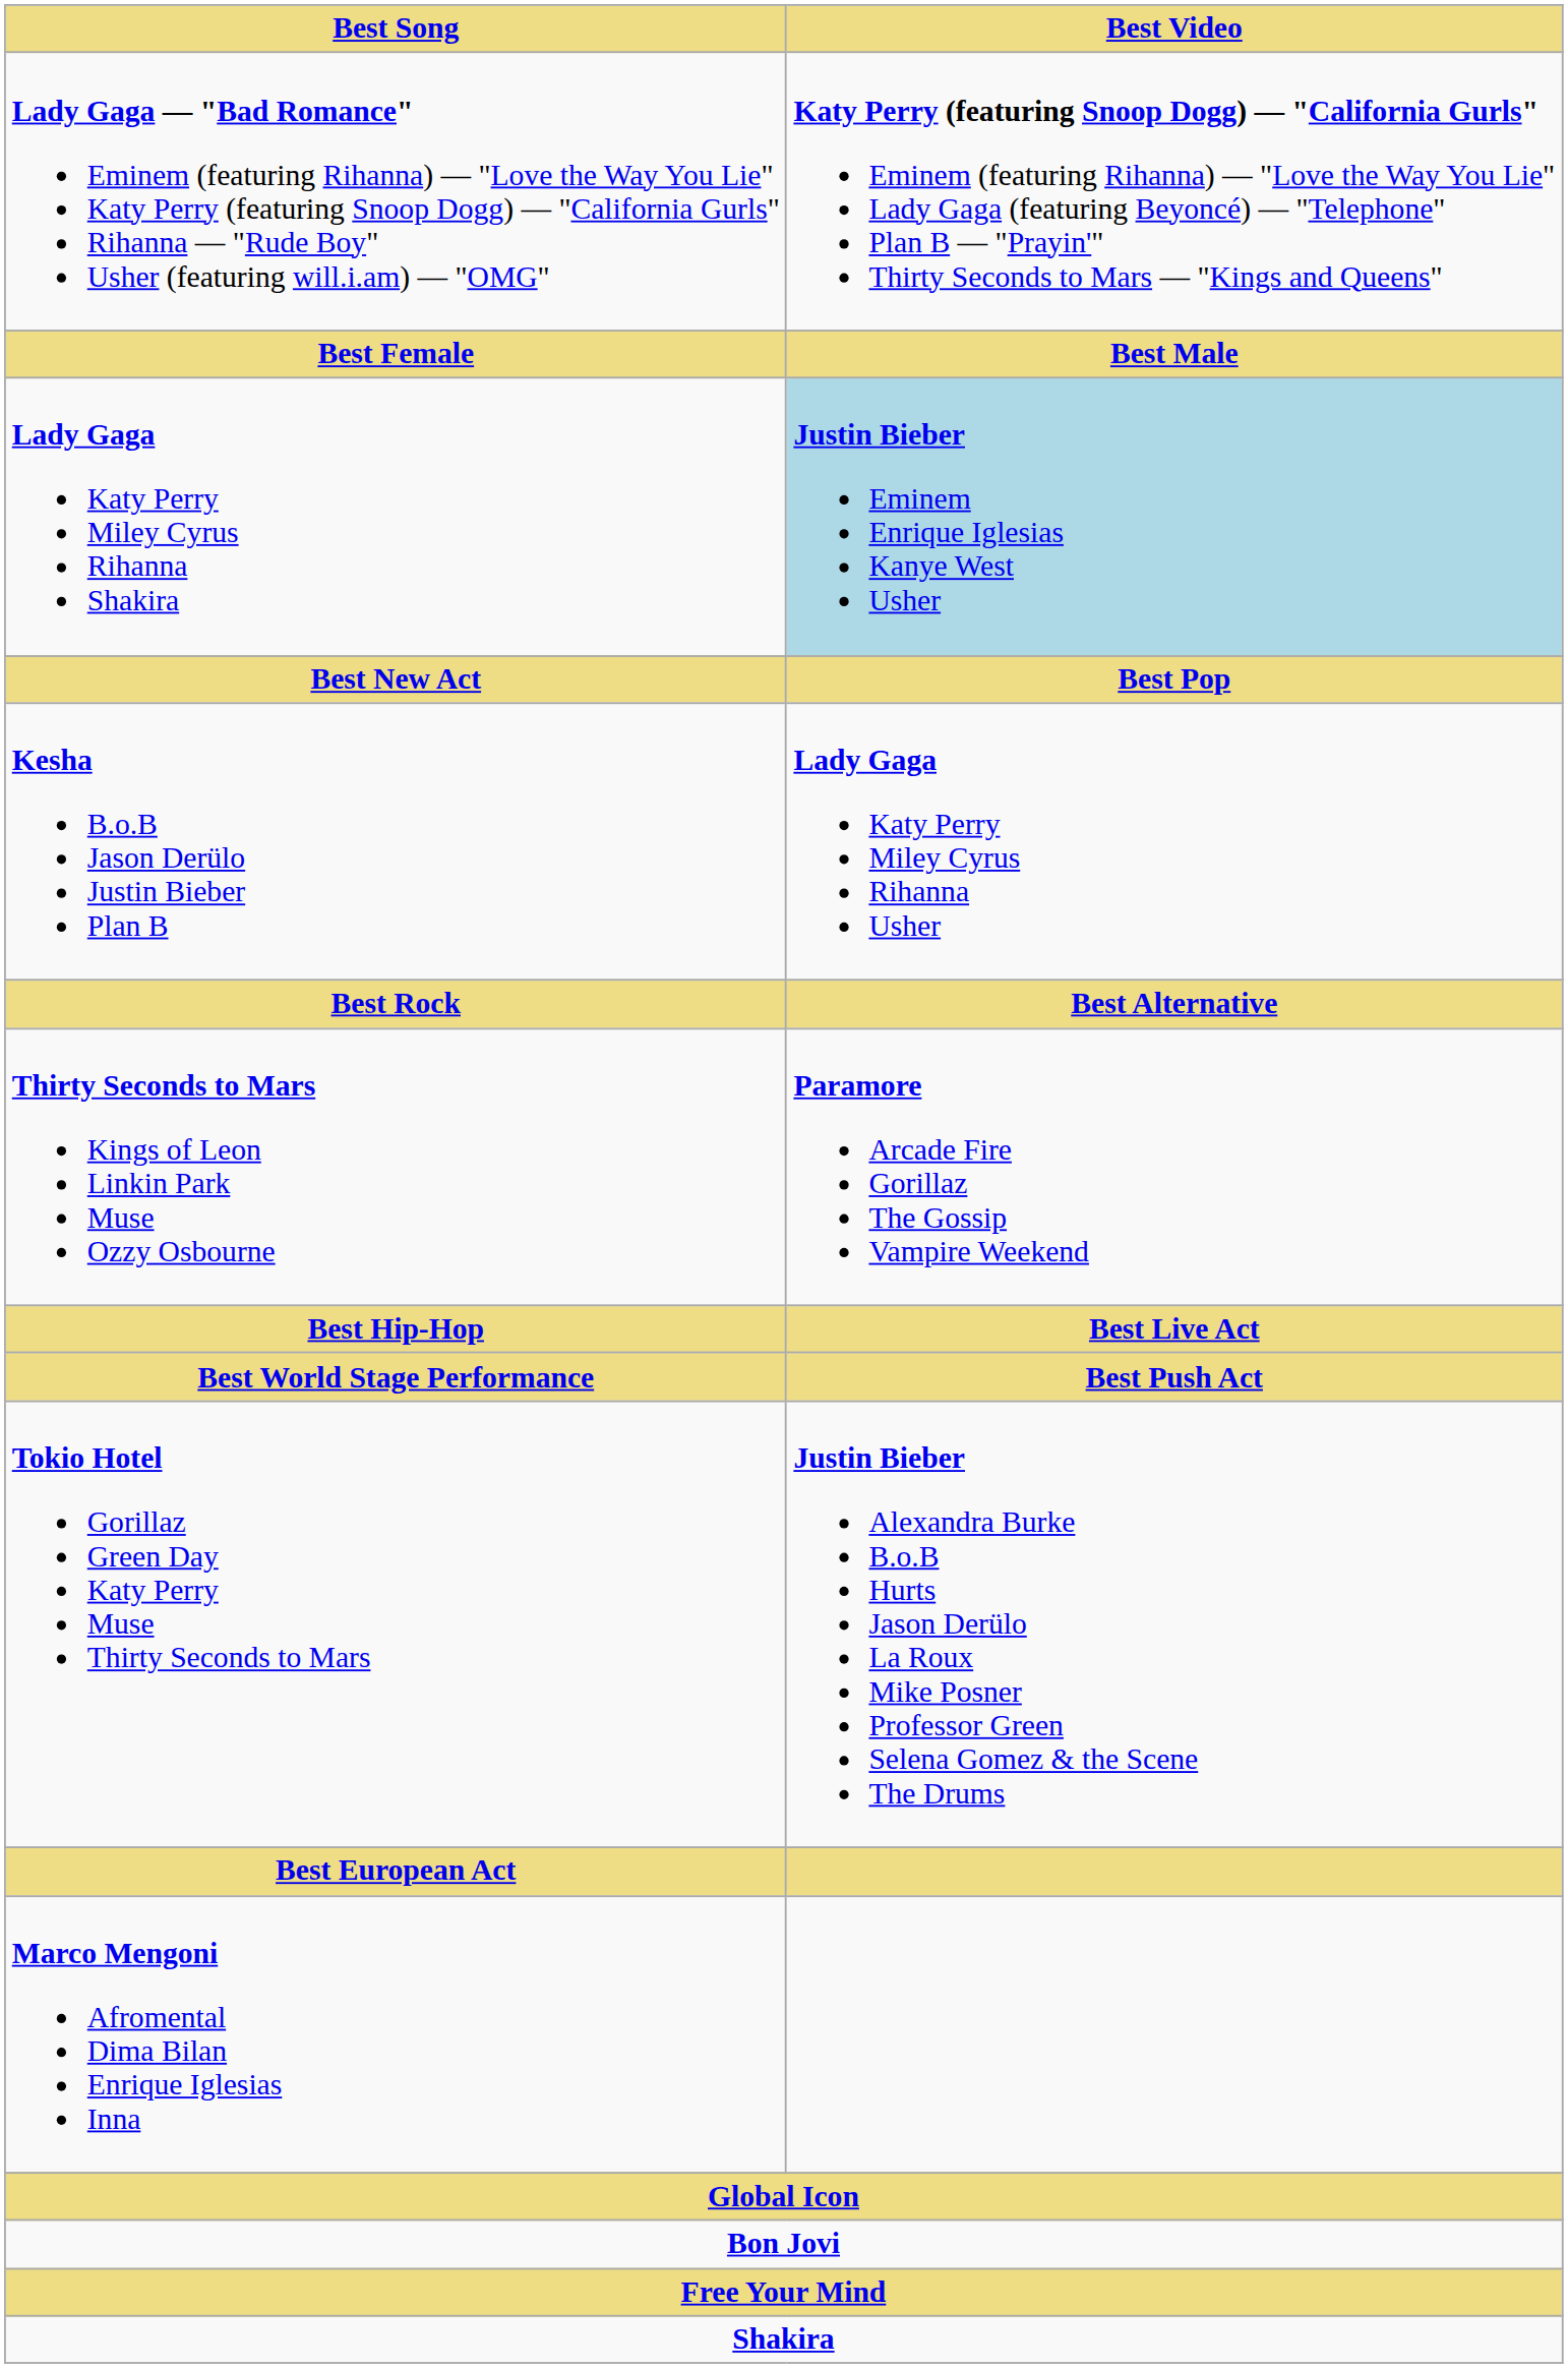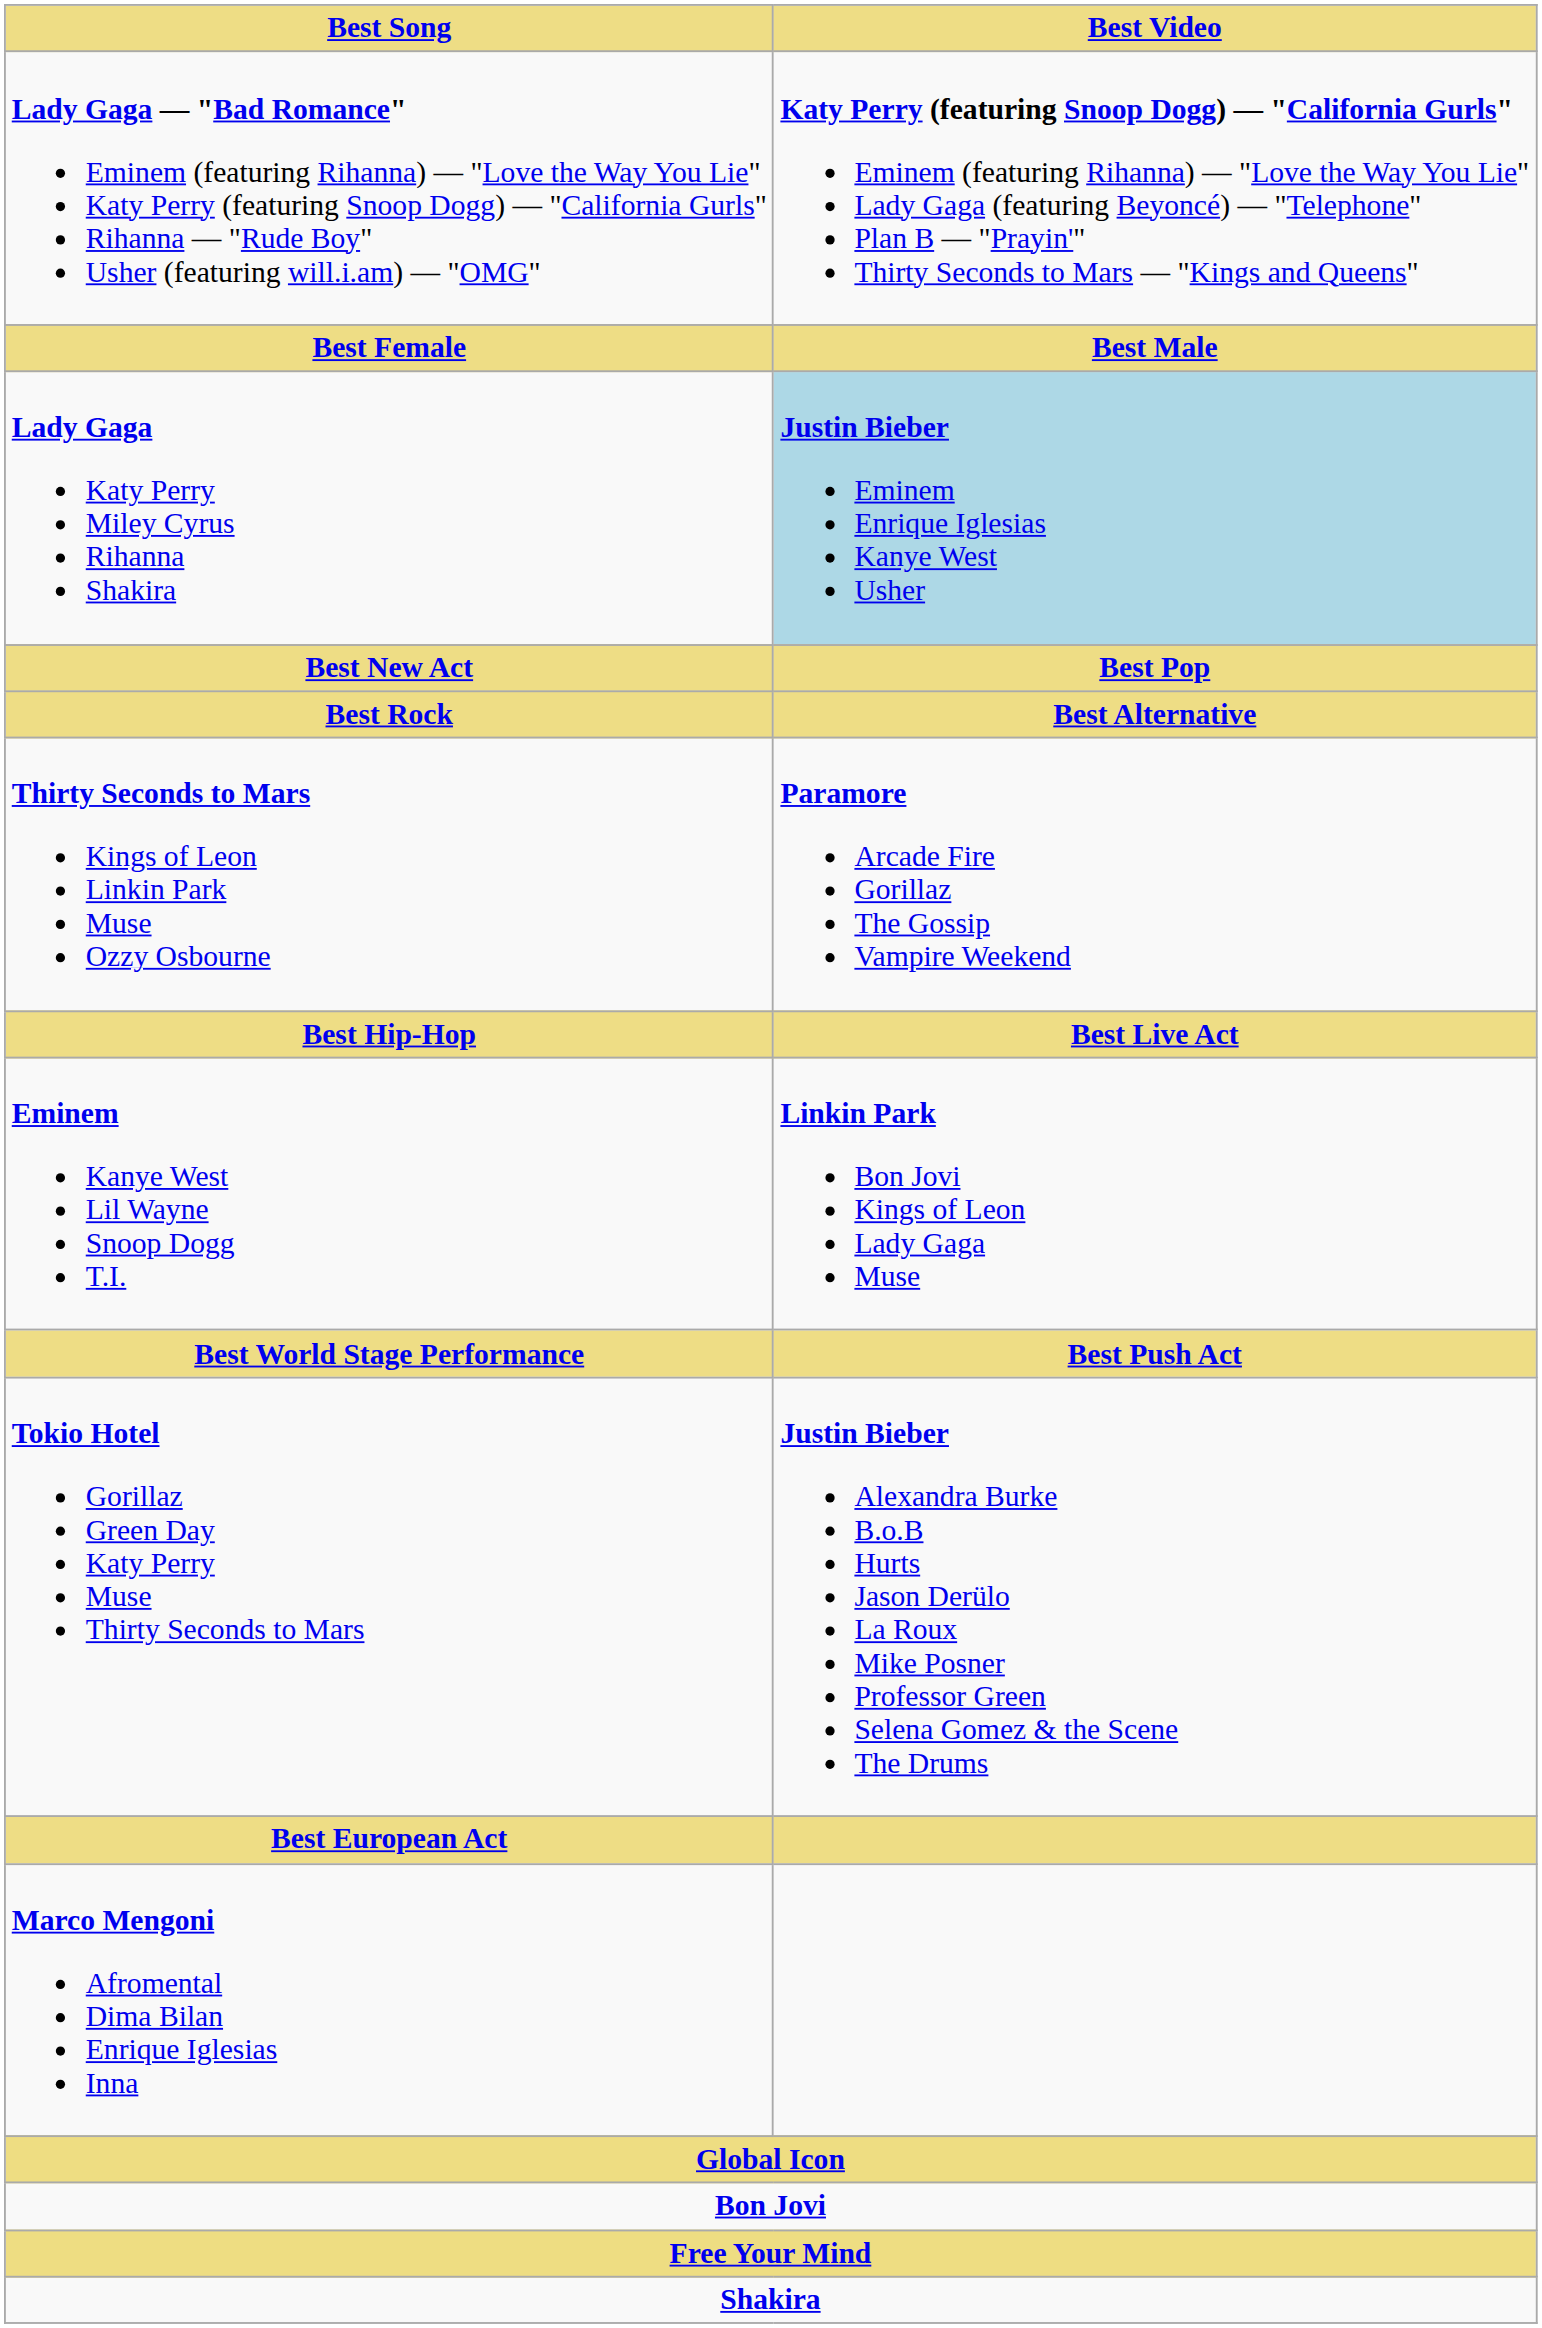 <table class=wikitable style="width=100%">
 <tr>
 <th style="background:#EEDD85; width=50%"><a href='#'>Best Song</a></th>
 <th style="background:#EEDD85; width=50%"><a href='#'>Best Video</a></th>
 </tr>
 <tr>
 <td valign="top"><br><strong><a href='#'>Lady Gaga</a> — "<a href='#'>Bad Romance</a>"</strong><ul><li><a href='#'>Eminem</a> (featuring <a href='#'>Rihanna</a>) — "<a href='#'>Love the Way You Lie</a>"</li><li><a href='#'>Katy Perry</a> (featuring <a href='#'>Snoop Dogg</a>) — "<a href='#'>California Gurls</a>"</li><li><a href='#'>Rihanna</a> — "<a href='#'>Rude Boy</a>"</li><li><a href='#'>Usher</a> (featuring <a href='#'>will.i.am</a>) — "<a href='#'>OMG</a>"</li></ul></td>
 <td valign="top"><br><strong><a href='#'>Katy Perry</a> (featuring <a href='#'>Snoop Dogg</a>) — "<a href='#'>California Gurls</a>"</strong><ul><li><a href='#'>Eminem</a> (featuring <a href='#'>Rihanna</a>) — "<a href='#'>Love the Way You Lie</a>"</li><li><a href='#'>Lady Gaga</a> (featuring <a href='#'>Beyoncé</a>) — "<a href='#'>Telephone</a>"</li><li><a href='#'>Plan B</a> — "<a href='#'>Prayin'</a>"</li><li><a href='#'>Thirty Seconds to Mars</a> — "<a href='#'>Kings and Queens</a>"</li></ul></td>
 </tr>
 <tr>
 <th style="background:#EEDD85; width=50%"><a href='#'>Best Female</a></th>
 <th style="background:#EEDD85; width=50%"><a href='#'>Best Male</a></th>
 </tr>
 <tr>
 <td valign="top"><br><strong><a href='#'>Lady Gaga</a></strong><ul><li><a href='#'>Katy Perry</a></li><li><a href='#'>Miley Cyrus</a></li><li><a href='#'>Rihanna</a></li><li><a href='#'>Shakira</a></li></ul></td>
 <td valign="top" style="background: lightblue;"><br><strong><a href='#'>Justin Bieber</a></strong><ul><li><a href='#'>Eminem</a></li><li><a href='#'>Enrique Iglesias</a></li><li><a href='#'>Kanye West</a></li><li><a href='#'>Usher</a></li></ul></td>
 </tr>
 <tr>
 <th style="background:#EEDD85; width=50%"><a href='#'>Best New Act</a></th>
 <th style="background:#EEDD85; width=50%"><a href='#'>Best Pop</a></th>
 </tr>
 <tr>
-<td valign="top"><br><strong><a href='#'>Kesha</a></strong><ul><li><a href='#'>B.o.B</a></li><li><a href='#'>Jason Derülo</a></li><li><a href='#'>Justin Bieber</a></li><li><a href='#'>Plan B</a></li></ul></td>
-<td valign="top"><br><strong><a href='#'>Lady Gaga</a></strong><ul><li><a href='#'>Katy Perry</a></li><li><a href='#'>Miley Cyrus</a></li><li><a href='#'>Rihanna</a></li><li><a href='#'>Usher</a></li></ul></td>
-</tr>
-<tr>
 <th style="background:#EEDD85; width=50%"><a href='#'>Best Rock</a></th>
 <th style="background:#EEDD85; width=50%"><a href='#'>Best Alternative</a></th>
 </tr>
 <tr>
 <td valign="top"><br><strong><a href='#'>Thirty Seconds to Mars</a></strong><ul><li><a href='#'>Kings of Leon</a></li><li><a href='#'>Linkin Park</a></li><li><a href='#'>Muse</a></li><li><a href='#'>Ozzy Osbourne</a></li></ul></td>
 <td valign="top"><br><strong><a href='#'>Paramore</a></strong><ul><li><a href='#'>Arcade Fire</a></li><li><a href='#'>Gorillaz</a></li><li><a href='#'>The Gossip</a></li><li><a href='#'>Vampire Weekend</a></li></ul></td>
 </tr>
 <tr>
 <th style="background:#EEDD85; width=50%"><a href='#'>Best Hip-Hop</a></th>
 <th style="background:#EEDD85; width=50%"><a href='#'>Best Live Act</a></th>
+</tr>
+<tr>
+<td valign="top"><br><strong><a href='#'>Eminem</a></strong><ul><li><a href='#'>Kanye West</a></li><li><a href='#'>Lil Wayne</a></li><li><a href='#'>Snoop Dogg</a></li><li><a href='#'>T.I.</a></li></ul></td>
+<td valign="top"><br><strong><a href='#'>Linkin Park</a></strong><ul><li><a href='#'>Bon Jovi</a></li><li><a href='#'>Kings of Leon</a></li><li><a href='#'>Lady Gaga</a></li><li><a href='#'>Muse</a></li></ul></td>
 </tr>
 <tr>
 <th style="background:#EEDD85; width=50%"><a href='#'>Best World Stage Performance</a></th>
 <th style="background:#EEDD85; width=50%"><a href='#'>Best Push Act</a></th>
 </tr>
 <tr>
 <td valign="top"><br><strong><a href='#'>Tokio Hotel</a></strong><ul><li><a href='#'>Gorillaz</a></li><li><a href='#'>Green Day</a></li><li><a href='#'>Katy Perry</a></li><li><a href='#'>Muse</a></li><li><a href='#'>Thirty Seconds to Mars</a></li></ul></td>
 <td valign="top"><br><strong><a href='#'>Justin Bieber</a></strong><ul><li><a href='#'>Alexandra Burke</a></li><li><a href='#'>B.o.B</a></li><li><a href='#'>Hurts</a></li><li><a href='#'>Jason Derülo</a></li><li><a href='#'>La Roux</a></li><li><a href='#'>Mike Posner</a></li><li><a href='#'>Professor Green</a></li><li><a href='#'>Selena Gomez & the Scene</a></li><li><a href='#'>The Drums</a></li></ul></td>
 </tr>
 <tr>
 <th style="background:#EEDD85; width=50%"><a href='#'>Best European Act</a></th>
 <th style="background:#EEDD85; width=50%"></th>
 </tr>
 <tr>
 <td valign="top"><br><strong><a href='#'>Marco Mengoni</a></strong><ul><li><a href='#'>Afromental</a></li><li><a href='#'>Dima Bilan</a></li><li><a href='#'>Enrique Iglesias</a></li><li><a href='#'>Inna</a></li></ul></td>
 <td valign="top"></td>
 </tr>
 <tr>
 <th style="background:#EEDD82; width=50%" colspan="2"><a href='#'>Global Icon</a></th>
 </tr>
 <tr>
 <td colspan="2" style="text-align: center;"><strong><a href='#'>Bon Jovi</a></strong></td>
 </tr>
 <tr>
 <th style="background:#EEDD82; width=50%" colspan="2"><a href='#'>Free Your Mind</a></th>
 </tr>
 <tr>
 <td colspan="2" style="text-align: center;"><strong><a href='#'>Shakira</a></strong></td>
 </tr>
 </table>
